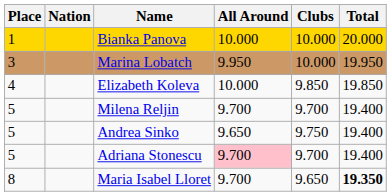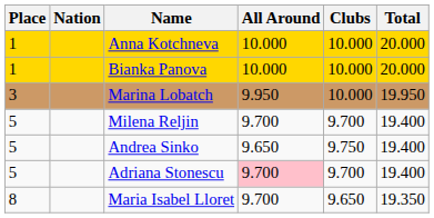 <table class="wikitable">
 <tr>
 <th>Place</th>
 <th>Nation</th>
 <th>Name</th>
 <th>All Around</th>
 <th>Clubs</th>
 <th>Total</th>
+</tr>
+<tr bgcolor=gold>
+<td>1</td>
+<td></td>
+<td><a href='#'>Anna Kotchneva</a></td>
+<td>10.000</td>
+<td>10.000</td>
+<td>20.000</td>
 </tr>
 <tr bgcolor=gold>
 <td>1</td>
 <td></td>
 <td><a href='#'>Bianka Panova</a></td>
 <td>10.000</td>
 <td>10.000</td>
 <td>20.000</td>
 </tr>
 <tr bgcolor=cc9966>
 <td>3</td>
 <td></td>
 <td><a href='#'>Marina Lobatch</a></td>
 <td>9.950</td>
 <td>10.000</td>
 <td>19.950</td>
-</tr>
-<tr>
-<td>4</td>
-<td></td>
-<td><a href='#'>Elizabeth Koleva</a></td>
-<td>10.000</td>
-<td>9.850</td>
-<td>19.850</td>
 </tr>
 <tr>
 <td>5</td>
 <td></td>
 <td><a href='#'>Milena Reljin</a></td>
 <td>9.700</td>
 <td>9.700</td>
 <td>19.400</td>
 </tr>
 <tr>
 <td>5</td>
 <td></td>
 <td><a href='#'>Andrea Sinko</a></td>
 <td>9.650</td>
 <td>9.750</td>
 <td>19.400</td>
 </tr>
 <tr>
 <td>5</td>
 <td></td>
 <td><a href='#'>Adriana Stonescu</a></td>
 <td style="background: pink;">9.700</td>
 <td>9.700</td>
 <td>19.400</td>
 </tr>
 <tr>
 <td>8</td>
 <td></td>
 <td><a href='#'>Maria Isabel Lloret</a></td>
 <td>9.700</td>
 <td>9.650</td>
-<td><strong>19.350</strong></td>
+<td>19.350</td>
 </tr>
 </table>
